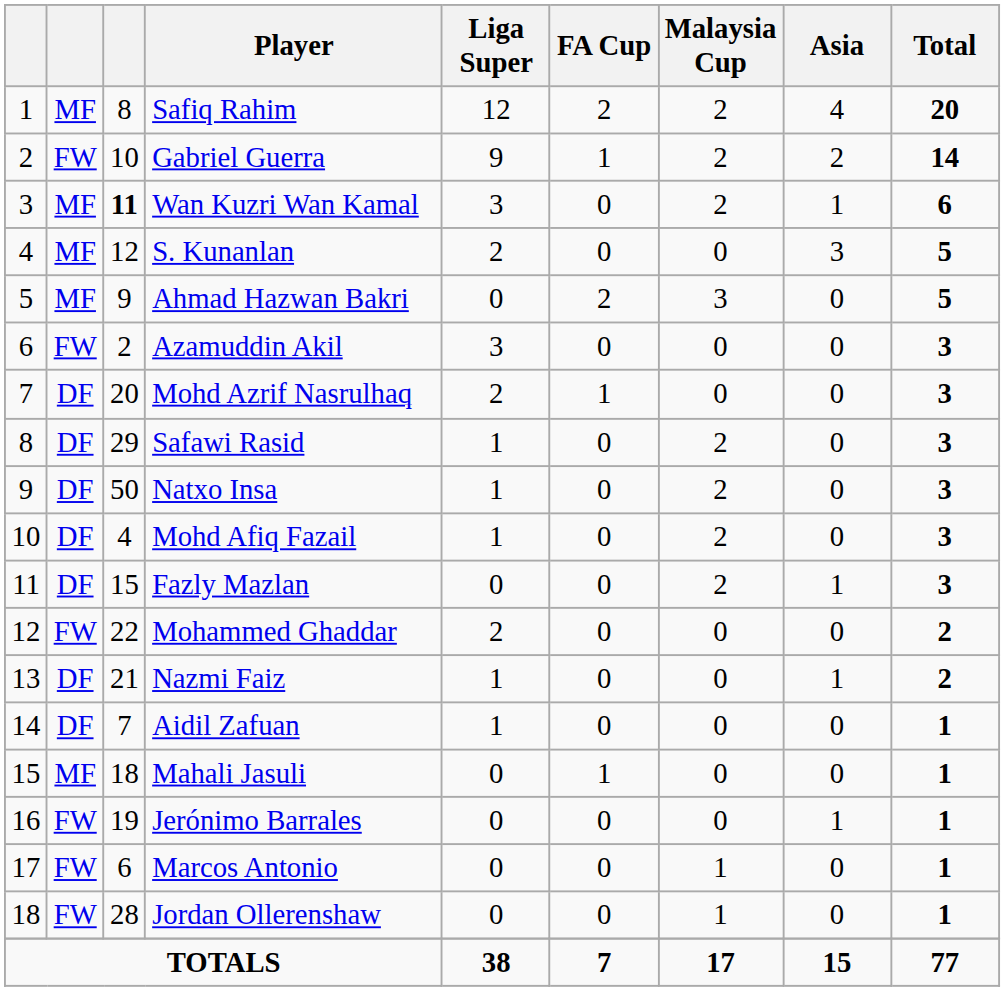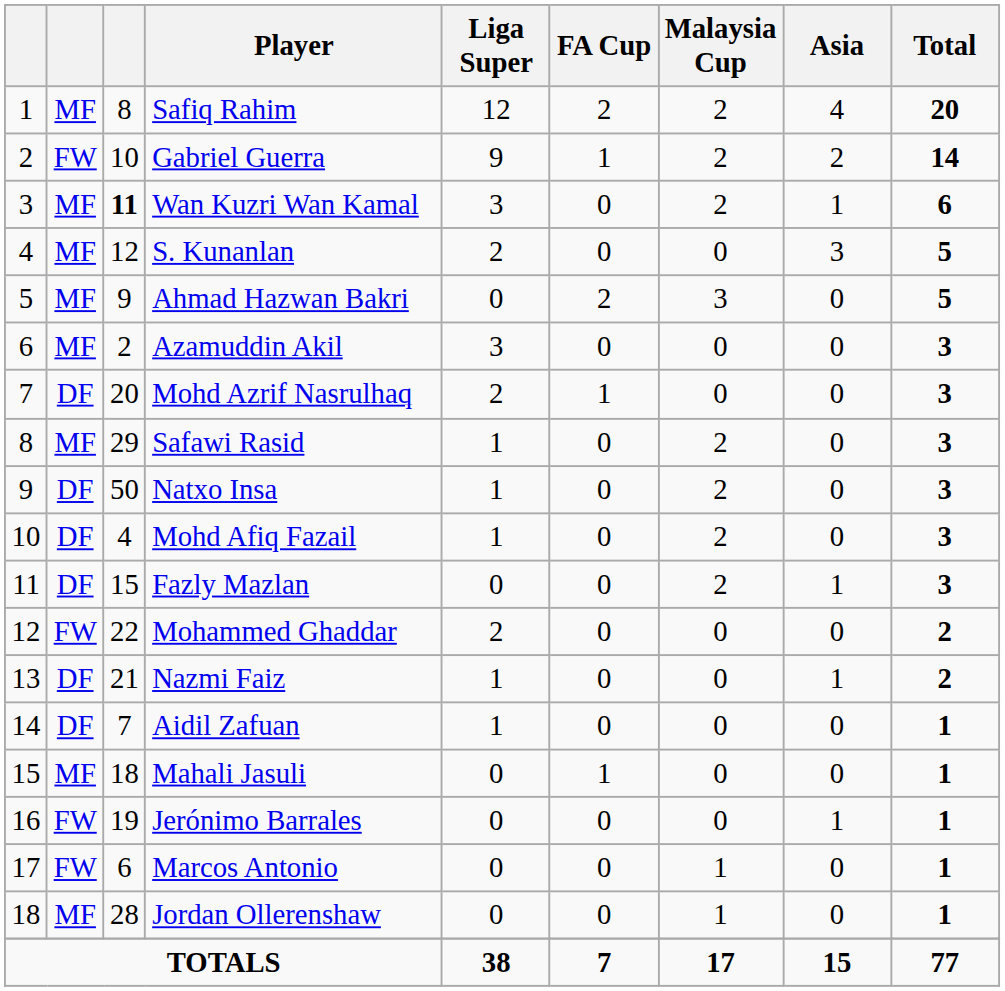 <table class="wikitable sortable" style="font-size: 95%; text-align: center;">
 <tr>
 <th width=10></th>
 <th width=10></th>
 <th width=10></th>
 <th width=150>Player</th>
 <th width=50>Liga Super</th>
 <th width=50>FA Cup</th>
 <th width=50>Malaysia Cup</th>
 <th width=50>Asia</th>
 <th width=50>Total</th>
 </tr>
 <tr>
 <td>1</td>
 <td><a href='#'>MF</a></td>
 <td>8</td>
 <td align=left> <a href='#'>Safiq Rahim</a></td>
 <td>12</td>
 <td>2</td>
 <td>2</td>
 <td>4</td>
 <td><strong>20</strong></td>
 </tr>
 <tr>
 <td>2</td>
 <td><a href='#'>FW</a></td>
 <td>10</td>
 <td align=left> <a href='#'>Gabriel Guerra</a></td>
 <td>9</td>
 <td>1</td>
 <td>2</td>
 <td>2</td>
 <td><strong>14</strong></td>
 </tr>
 <tr>
 <td>3</td>
 <td><a href='#'>MF</a></td>
 <td><strong>11</strong></td>
 <td align=left> <a href='#'>Wan Kuzri Wan Kamal</a></td>
 <td>3</td>
 <td>0</td>
 <td>2</td>
 <td>1</td>
 <td><strong>6</strong></td>
 </tr>
 <tr>
 <td>4</td>
 <td><a href='#'>MF</a></td>
 <td>12</td>
 <td align=left> <a href='#'>S. Kunanlan</a></td>
 <td>2</td>
 <td>0</td>
 <td>0</td>
 <td>3</td>
 <td><strong>5</strong></td>
 </tr>
 <tr>
 <td>5</td>
 <td><a href='#'>MF</a></td>
 <td>9</td>
 <td align=left> <a href='#'>Ahmad Hazwan Bakri</a></td>
 <td>0</td>
 <td>2</td>
 <td>3</td>
 <td>0</td>
 <td><strong>5</strong></td>
 </tr>
 <tr>
 <td>6</td>
-<td><a href='#'>FW</a></td>
+<td><a href='#'>MF</a></td>
 <td>2</td>
 <td align=left> <a href='#'>Azamuddin Akil</a></td>
 <td>3</td>
 <td>0</td>
 <td>0</td>
 <td>0</td>
 <td><strong>3</strong></td>
 </tr>
 <tr>
 <td>7</td>
 <td><a href='#'>DF</a></td>
 <td>20</td>
 <td align=left> <a href='#'>Mohd Azrif Nasrulhaq</a></td>
 <td>2</td>
 <td>1</td>
 <td>0</td>
 <td>0</td>
 <td><strong>3</strong></td>
 </tr>
 <tr>
 <td>8</td>
-<td><a href='#'>DF</a></td>
+<td><a href='#'>MF</a></td>
 <td>29</td>
 <td align=left> <a href='#'>Safawi Rasid</a></td>
 <td>1</td>
 <td>0</td>
 <td>2</td>
 <td>0</td>
 <td><strong>3</strong></td>
 </tr>
 <tr>
 <td>9</td>
 <td><a href='#'>DF</a></td>
 <td>50</td>
 <td align=left> <a href='#'>Natxo Insa</a></td>
 <td>1</td>
 <td>0</td>
 <td>2</td>
 <td>0</td>
 <td><strong>3</strong></td>
 </tr>
 <tr>
 <td>10</td>
 <td><a href='#'>DF</a></td>
 <td>4</td>
 <td align=left> <a href='#'>Mohd Afiq Fazail</a></td>
 <td>1</td>
 <td>0</td>
 <td>2</td>
 <td>0</td>
 <td><strong>3</strong></td>
 </tr>
 <tr>
 <td>11</td>
 <td><a href='#'>DF</a></td>
 <td>15</td>
 <td align=left> <a href='#'>Fazly Mazlan</a></td>
 <td>0</td>
 <td>0</td>
 <td>2</td>
 <td>1</td>
 <td><strong>3</strong></td>
 </tr>
 <tr>
 <td>12</td>
 <td><a href='#'>FW</a></td>
 <td>22</td>
 <td align=left> <a href='#'>Mohammed Ghaddar</a></td>
 <td>2</td>
 <td>0</td>
 <td>0</td>
 <td>0</td>
 <td><strong>2</strong></td>
 </tr>
 <tr>
 <td>13</td>
 <td><a href='#'>DF</a></td>
 <td>21</td>
 <td align=left> <a href='#'>Nazmi Faiz</a></td>
 <td>1</td>
 <td>0</td>
 <td>0</td>
 <td>1</td>
 <td><strong>2</strong></td>
 </tr>
 <tr>
 <td>14</td>
 <td><a href='#'>DF</a></td>
 <td>7</td>
 <td align=left> <a href='#'>Aidil Zafuan</a></td>
 <td>1</td>
 <td>0</td>
 <td>0</td>
 <td>0</td>
 <td><strong>1</strong></td>
 </tr>
 <tr>
 <td>15</td>
 <td><a href='#'>MF</a></td>
 <td>18</td>
 <td align=left> <a href='#'>Mahali Jasuli</a></td>
 <td>0</td>
 <td>1</td>
 <td>0</td>
 <td>0</td>
 <td><strong>1</strong></td>
 </tr>
 <tr>
 <td>16</td>
 <td><a href='#'>FW</a></td>
 <td>19</td>
 <td align=left> <a href='#'>Jerónimo Barrales</a></td>
 <td>0</td>
 <td>0</td>
 <td>0</td>
 <td>1</td>
 <td><strong>1</strong></td>
 </tr>
 <tr>
 <td>17</td>
 <td><a href='#'>FW</a></td>
 <td>6</td>
 <td align=left> <a href='#'>Marcos Antonio</a></td>
 <td>0</td>
 <td>0</td>
 <td>1</td>
 <td>0</td>
 <td><strong>1</strong></td>
 </tr>
 <tr>
 <td>18</td>
-<td><a href='#'>FW</a></td>
+<td><a href='#'>MF</a></td>
 <td>28</td>
 <td align=left> <a href='#'>Jordan Ollerenshaw</a></td>
 <td>0</td>
 <td>0</td>
 <td>1</td>
 <td>0</td>
 <td><strong>1</strong></td>
 </tr>
 <tr>
 </tr>
 <tr class="sortbottom">
 <td colspan=4><strong>TOTALS</strong></td>
 <td><strong>38</strong></td>
 <td><strong>7</strong></td>
 <td><strong>17</strong></td>
 <td><strong>15</strong></td>
 <td><strong>77</strong></td>
 </tr>
 </table>
